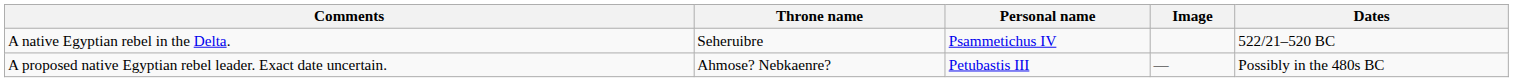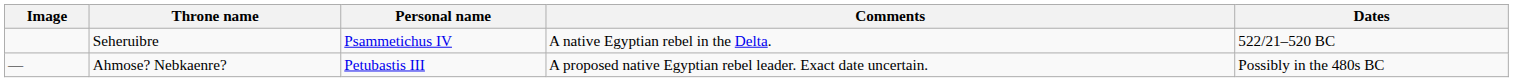 <table class="wikitable" width="100%">
 <tr>
-<th>Comments</th>
+<th>Image</th>
 <th>Throne name</th>
 <th>Personal name</th>
-<th>Image</th>
+<th>Comments</th>
 <th>Dates</th>
 </tr>
 <tr>
-<td>A native Egyptian rebel in the <a href='#'>Delta</a>.</td>
+<td></td>
 <td>Seheruibre</td>
 <td><a href='#'>Psammetichus IV</a></td>
-<td></td>
+<td>A native Egyptian rebel in the <a href='#'>Delta</a>.</td>
 <td>522/21–520 BC</td>
 </tr>
 <tr>
-<td>A proposed native Egyptian rebel leader. Exact date uncertain.</td>
+<td>—</td>
 <td>Ahmose? Nebkaenre?</td>
 <td><a href='#'>Petubastis III</a></td>
-<td>—</td>
+<td>A proposed native Egyptian rebel leader. Exact date uncertain.</td>
 <td>Possibly in the 480s BC</td>
 </tr>
 </table>
